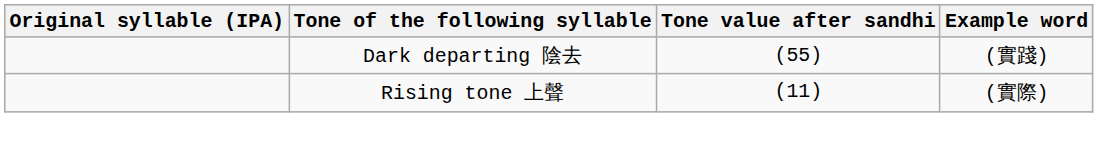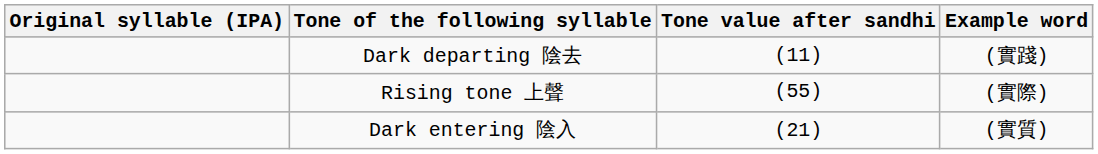 <table class="wikitable" style="text-align:center">
 <tr>
 <th>Original syllable (IPA)</th>
 <th>Tone of the following syllable</th>
 <th>Tone value after sandhi</th>
 <th>Example word</th>
 </tr>
 <tr>
 <td></td>
 <td>Dark departing 陰去</td>
-<td> (55)</td>
+<td> (11)</td>
 <td> (實踐)</td>
 </tr>
 <tr>
 <td></td>
 <td>Rising tone 上聲</td>
-<td> (11)</td>
+<td> (55)</td>
 <td> (實際)</td>
 </tr>
+<tr>
+<td></td>
+<td>Dark entering 陰入</td>
+<td> (21)</td>
+<td> (實質)</td>
+</tr>
 </table>
